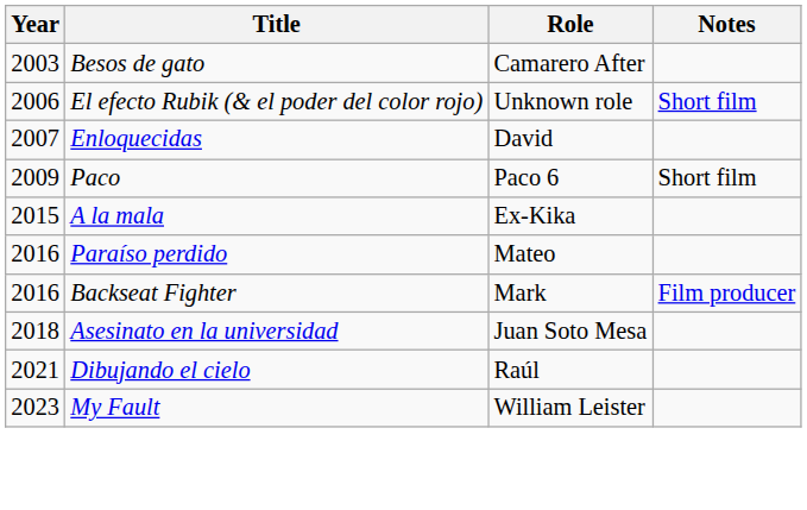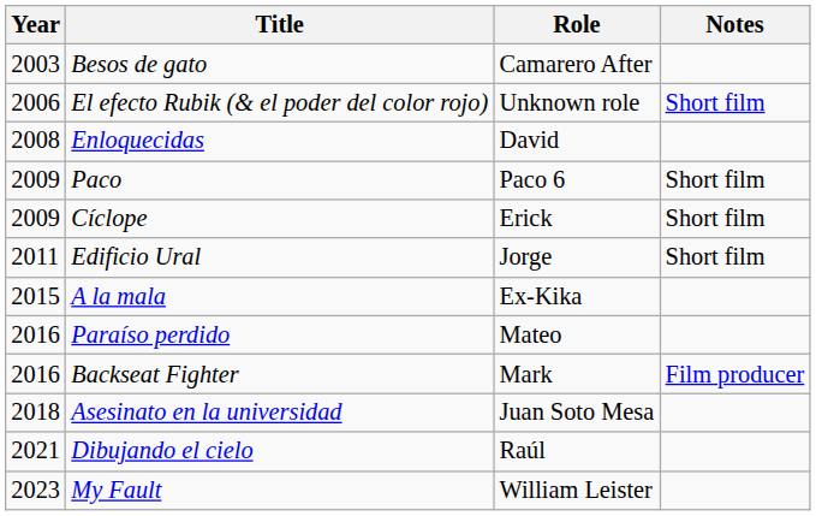 <table class="wikitable sortable">
 <tr>
 <th>Year</th>
 <th>Title</th>
 <th>Role</th>
 <th>Notes</th>
 </tr>
 <tr>
 <td>2003</td>
 <td><em>Besos de gato</em></td>
 <td>Camarero After</td>
 <td></td>
 </tr>
 <tr>
 <td>2006</td>
 <td><em>El efecto Rubik (& el poder del color rojo)</em></td>
 <td>Unknown role</td>
 <td><a href='#'>Short film</a></td>
 </tr>
 <tr>
-<td>2007</td>
+<td>2008</td>
 <td><em><a href='#'>Enloquecidas</a></em></td>
 <td>David</td>
 <td></td>
 </tr>
 <tr>
 <td>2009</td>
 <td><em>Paco</em></td>
 <td>Paco 6</td>
+<td>Short film</td>
+</tr>
+<tr>
+<td>2009</td>
+<td><em>Cíclope</em></td>
+<td>Erick</td>
+<td>Short film</td>
+</tr>
+<tr>
+<td>2011</td>
+<td><em>Edificio Ural</em></td>
+<td>Jorge</td>
 <td>Short film</td>
 </tr>
 <tr>
 <td>2015</td>
 <td><em><a href='#'>A la mala</a></em></td>
 <td>Ex-Kika</td>
 <td></td>
 </tr>
 <tr>
 <td>2016</td>
 <td><em><a href='#'>Paraíso perdido</a></em></td>
 <td>Mateo</td>
 <td></td>
 </tr>
 <tr>
 <td>2016</td>
 <td><em>Backseat Fighter</em></td>
 <td>Mark</td>
 <td><a href='#'>Film producer</a></td>
 </tr>
 <tr>
 <td>2018</td>
 <td><em><a href='#'>Asesinato en la universidad</a></em></td>
 <td>Juan Soto Mesa</td>
 <td></td>
 </tr>
 <tr>
 <td>2021</td>
 <td><em><a href='#'>Dibujando el cielo</a></em></td>
 <td>Raúl</td>
 <td></td>
 </tr>
 <tr>
 <td>2023</td>
 <td><em><a href='#'>My Fault</a></em></td>
 <td>William Leister</td>
 <td></td>
 </tr>
 </table>
